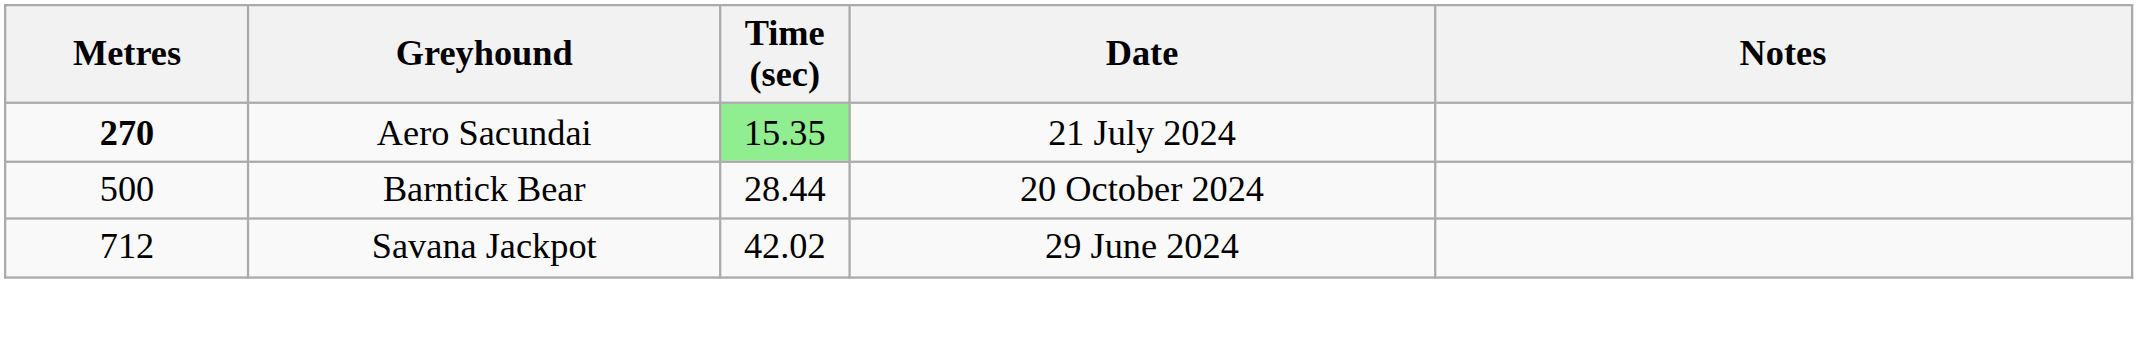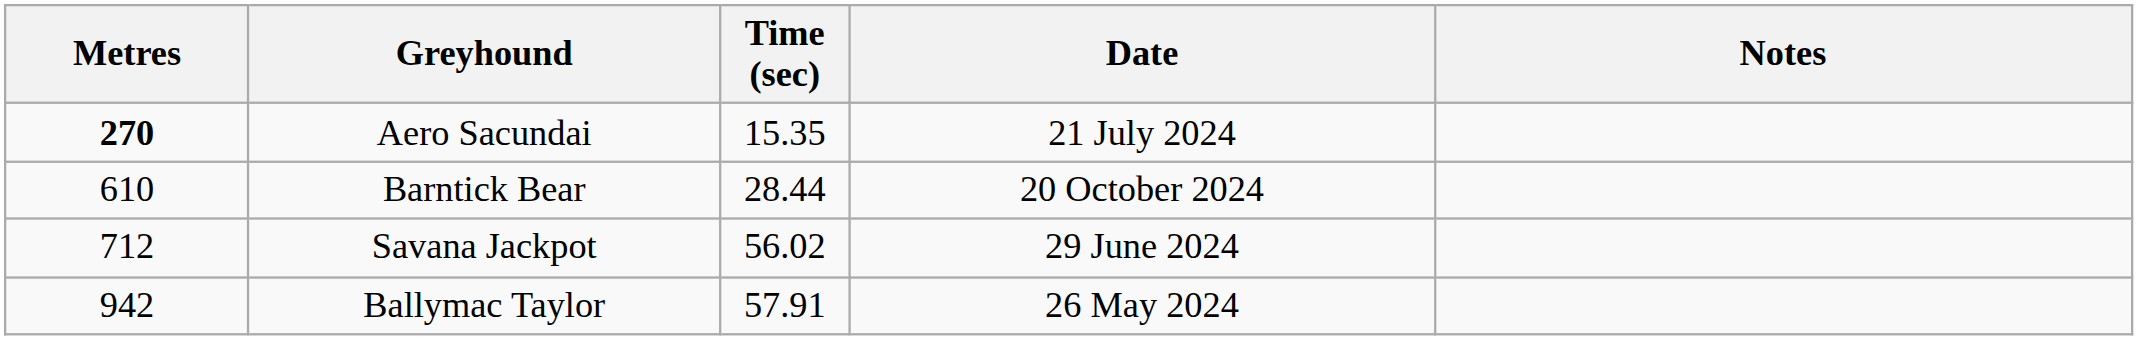 <table class="wikitable" style="font-size: 100%">
 <tr>
 <th width=100>Metres</th>
 <th width=200>Greyhound</th>
 <th width=50>Time (sec)</th>
 <th width=250>Date</th>
 <th width=300>Notes</th>
 </tr>
 <tr align=center>
 <td><strong>270</strong></td>
 <td>Aero Sacundai</td>
-<td style="background: lightgreen;">15.35</td>
+<td>15.35</td>
 <td>21 July 2024</td>
 <td></td>
 </tr>
 <tr align=center>
-<td>500</td>
+<td>610</td>
 <td>Barntick Bear</td>
 <td>28.44</td>
 <td>20 October 2024</td>
 <td></td>
 </tr>
 <tr align=center>
 <td>712</td>
 <td>Savana Jackpot</td>
-<td>42.02</td>
+<td>56.02</td>
 <td>29 June 2024</td>
 <td></td>
 </tr>
+<tr align=center>
+<td>942</td>
+<td>Ballymac Taylor</td>
+<td>57.91</td>
+<td>26 May 2024</td>
+<td></td>
+</tr>
 </table>
